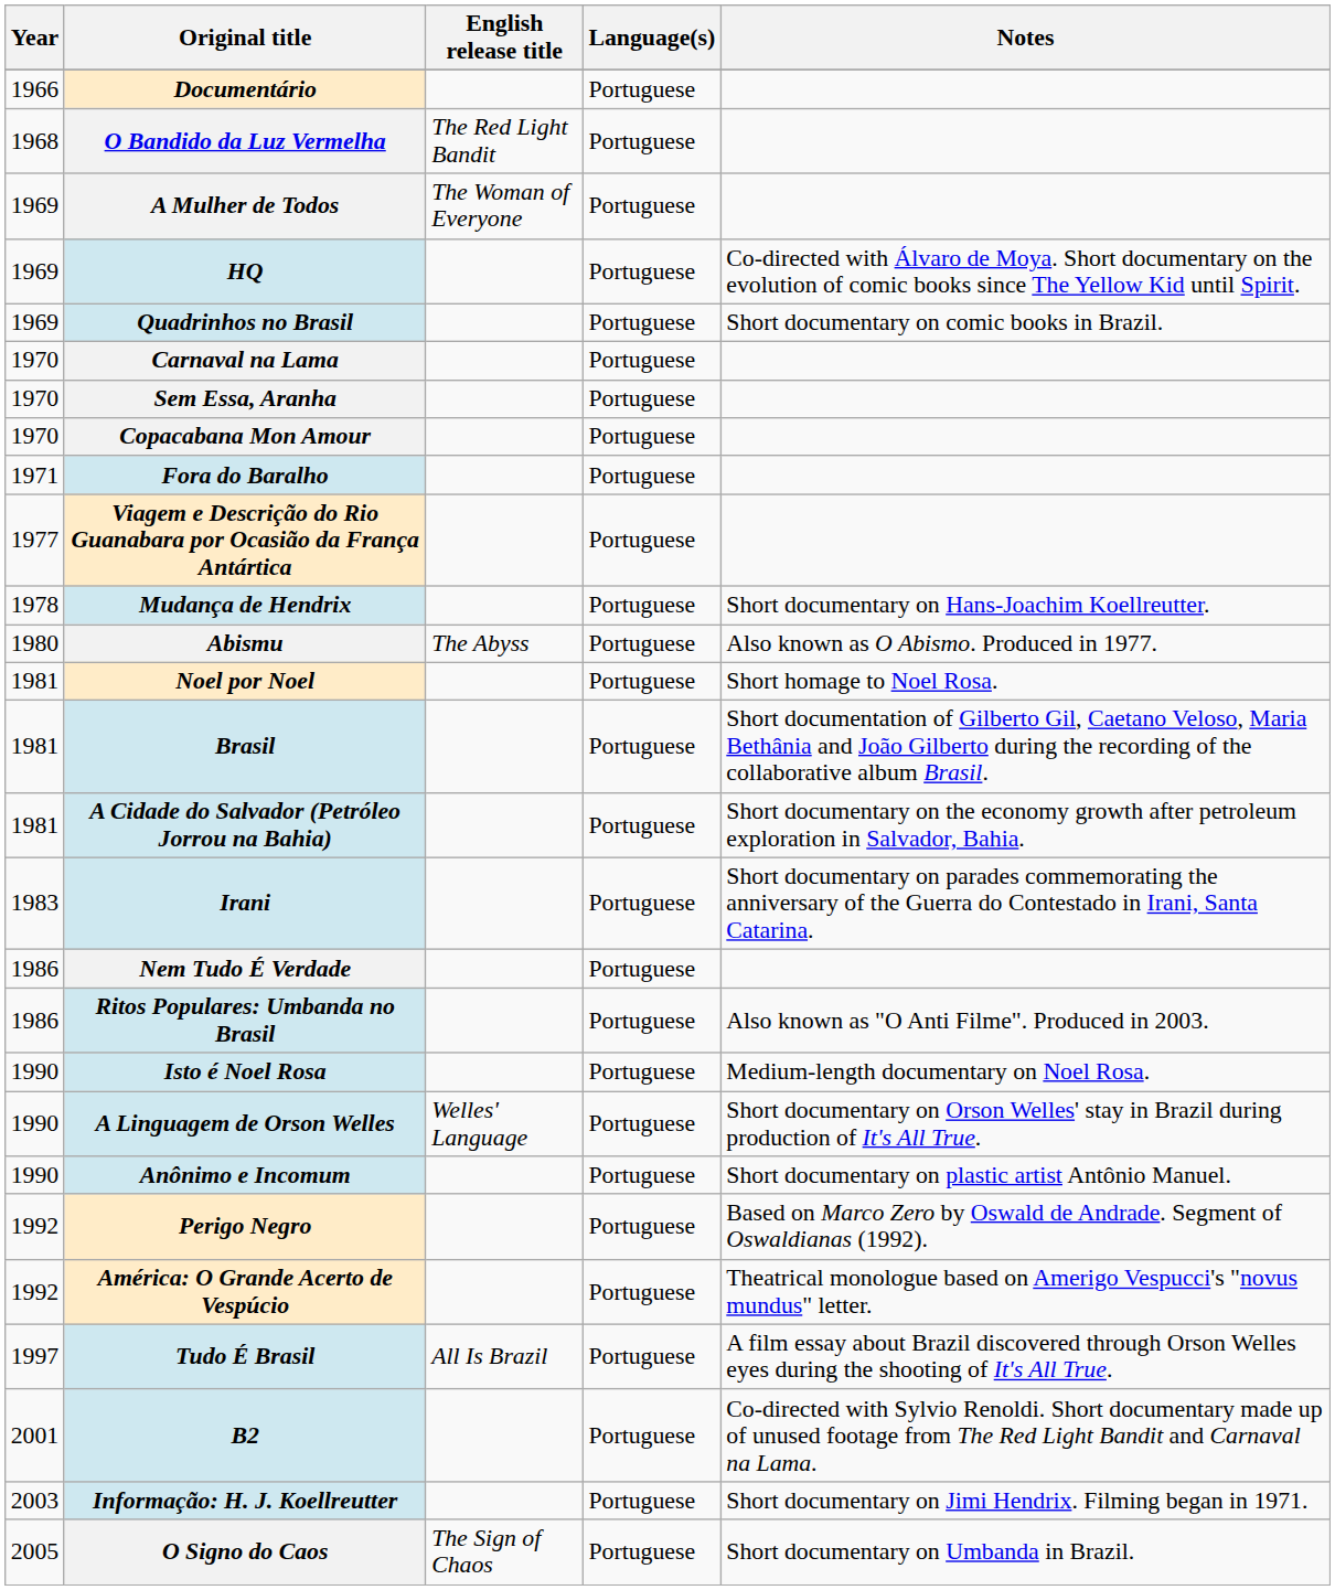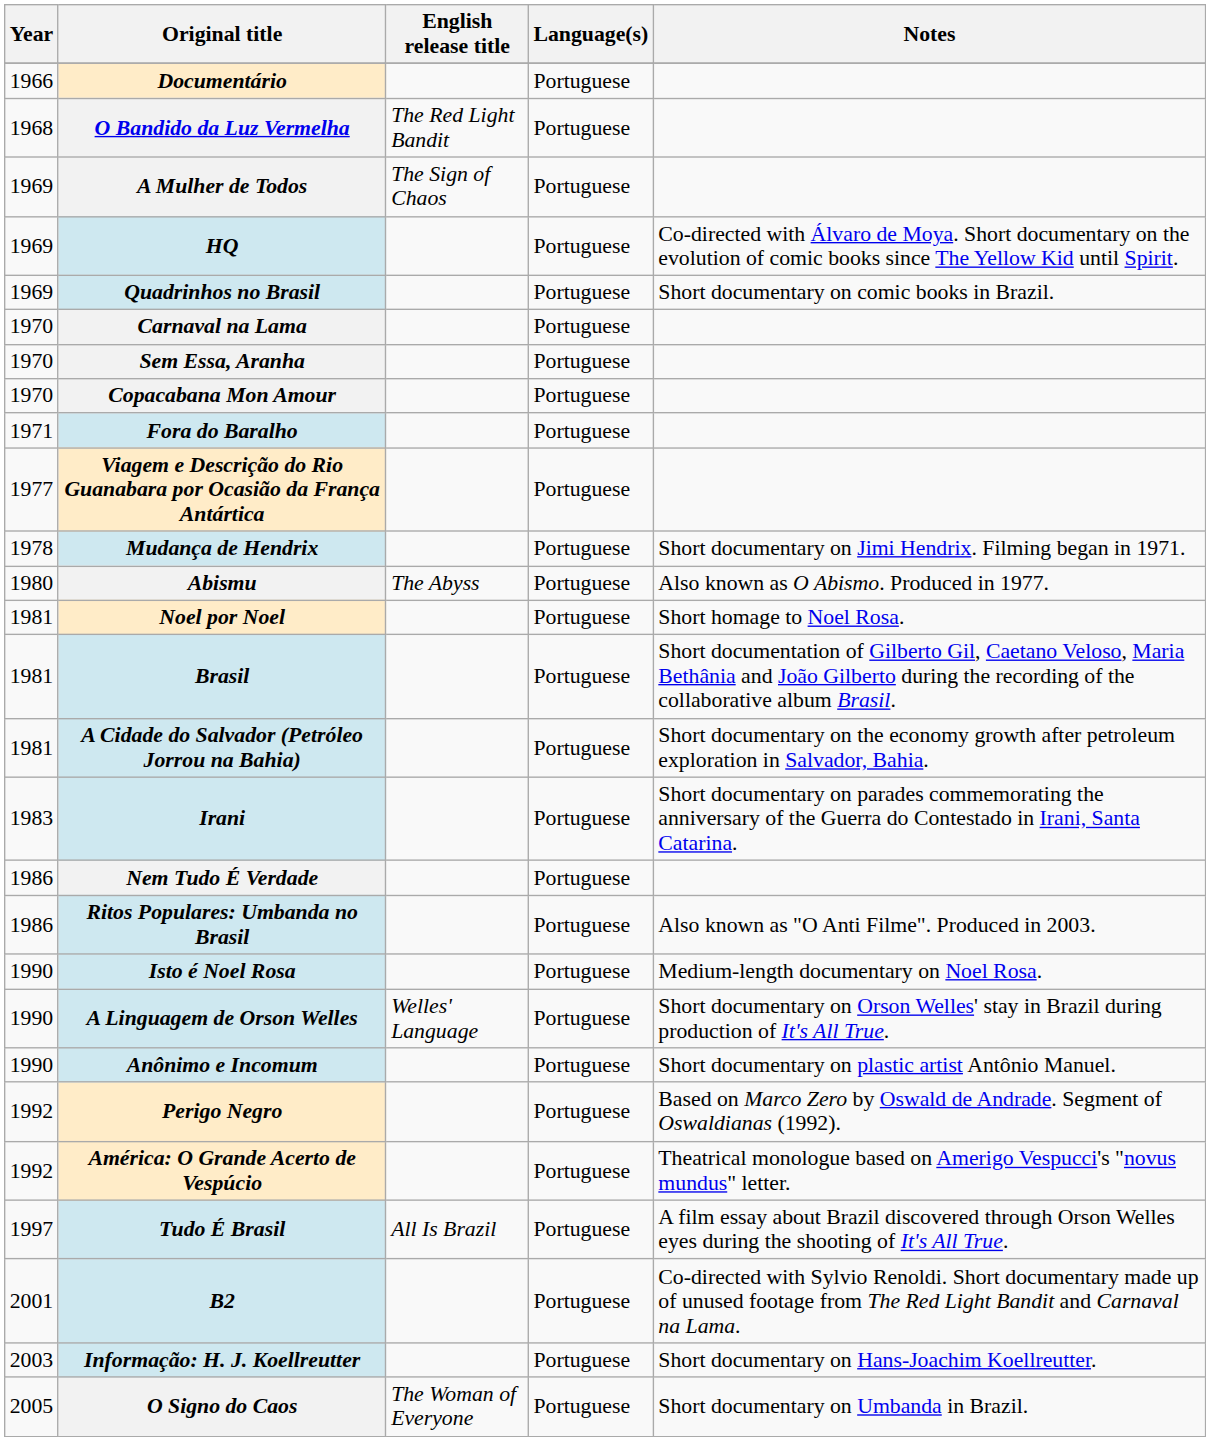 <table class="wikitable plainrowheaders sortable" style="width:100%;">
 <tr>
 <th scope="col">Year</th>
 <th scope="col">Original title</th>
 <th scope="col">English release title</th>
 <th scope="col">Language(s)</th>
 <th scope="col">Notes</th>
 </tr>
 <tr>
 </tr>
 <tr>
 <td style="text-align:center;">1966</td>
 <th scope="row" style="background-color:#FFECC8;"><em>Documentário</em> </th>
 <td></td>
 <td>Portuguese</td>
 <td></td>
 </tr>
 <tr>
 <td style="text-align:center;">1968</td>
 <th scope="row"><em><a href='#'>O Bandido da Luz Vermelha</a></em></th>
 <td><em>The Red Light Bandit</em></td>
 <td>Portuguese</td>
 <td></td>
 </tr>
 <tr>
 <td style="text-align:center;">1969</td>
 <th scope="row"><em>A Mulher de Todos</em></th>
-<td><em>The Woman of Everyone</em></td>
+<td><em>The Sign of Chaos</em></td>
 <td>Portuguese</td>
 <td></td>
 </tr>
 <tr>
 <td style="text-align:center;">1969</td>
 <th scope="row" style="background-color:#CEE8F0;"><em>HQ</em> </th>
 <td></td>
 <td>Portuguese</td>
 <td>Co-directed with <a href='#'>Álvaro de Moya</a>. Short documentary on the evolution of comic books since <a href='#'>The Yellow Kid</a> until <a href='#'>Spirit</a>.</td>
 </tr>
 <tr>
 <td style="text-align:center;">1969</td>
 <th scope="row" style="background-color:#CEE8F0;"><em>Quadrinhos no Brasil</em> </th>
 <td></td>
 <td>Portuguese</td>
 <td>Short documentary on comic books in Brazil.</td>
 </tr>
 <tr>
 <td style="text-align:center;">1970</td>
 <th scope="row"><em>Carnaval na Lama</em></th>
 <td></td>
 <td>Portuguese</td>
 <td></td>
 </tr>
 <tr>
 <td style="text-align:center;">1970</td>
 <th scope="row"><em>Sem Essa, Aranha</em></th>
 <td></td>
 <td>Portuguese</td>
 <td></td>
 </tr>
 <tr>
 <td style="text-align:center;">1970</td>
 <th scope="row"><em>Copacabana Mon Amour</em></th>
 <td></td>
 <td>Portuguese</td>
 <td></td>
 </tr>
 <tr>
 <td style="text-align:center;">1971</td>
 <th scope="row" style="background-color:#CEE8F0;"><em>Fora do Baralho</em> </th>
 <td></td>
 <td>Portuguese</td>
 <td></td>
 </tr>
 <tr>
 <td style="text-align:center;">1977</td>
 <th scope="row" style="background-color:#FFECC8;"><em>Viagem e Descrição do Rio Guanabara por Ocasião da França Antártica</em> </th>
 <td></td>
 <td>Portuguese</td>
 <td></td>
 </tr>
 <tr>
 <td style="text-align:center;">1978</td>
 <th scope="row" style="background-color:#CEE8F0;"><em>Mudança de Hendrix</em> </th>
 <td></td>
 <td>Portuguese</td>
-<td>Short documentary on <a href='#'>Hans-Joachim Koellreutter</a>.</td>
+<td>Short documentary on <a href='#'>Jimi Hendrix</a>. Filming began in 1971.</td>
 </tr>
 <tr>
 <td style="text-align:center;">1980</td>
 <th scope="row"><em>Abismu</em></th>
 <td><em>The Abyss</em></td>
 <td>Portuguese</td>
 <td>Also known as <em>O Abismo</em>. Produced in 1977.</td>
 </tr>
 <tr>
 <td style="text-align:center;">1981</td>
 <th scope="row" style="background-color:#FFECC8;"><em>Noel por Noel</em> </th>
 <td></td>
 <td>Portuguese</td>
 <td>Short homage to <a href='#'>Noel Rosa</a>.</td>
 </tr>
 <tr>
 <td style="text-align:center;">1981</td>
 <th scope="row" style="background-color:#CEE8F0;"><em>Brasil</em> </th>
 <td></td>
 <td>Portuguese</td>
 <td>Short documentation of <a href='#'>Gilberto Gil</a>, <a href='#'>Caetano Veloso</a>, <a href='#'>Maria Bethânia</a> and <a href='#'>João Gilberto</a> during the recording of the collaborative album <em><a href='#'>Brasil</a></em>.</td>
 </tr>
 <tr>
 <td style="text-align:center;">1981</td>
 <th scope="row" style="background-color:#CEE8F0;"><em>A Cidade do Salvador (Petróleo Jorrou na Bahia)</em> </th>
 <td></td>
 <td>Portuguese</td>
 <td>Short documentary on the economy growth after petroleum exploration in <a href='#'>Salvador, Bahia</a>.</td>
 </tr>
 <tr>
 <td style="text-align:center;">1983</td>
 <th scope="row" style="background-color:#CEE8F0;"><em>Irani</em> </th>
 <td></td>
 <td>Portuguese</td>
 <td>Short documentary on parades commemorating the anniversary of the Guerra do Contestado in <a href='#'>Irani, Santa Catarina</a>.</td>
 </tr>
 <tr>
 <td style="text-align:center;">1986</td>
 <th scope="row"><em>Nem Tudo É Verdade</em></th>
 <td></td>
 <td>Portuguese</td>
 <td></td>
 </tr>
 <tr>
 <td style="text-align:center;">1986</td>
 <th scope="row" style="background-color:#CEE8F0;"><em>Ritos Populares: Umbanda no Brasil</em> </th>
 <td></td>
 <td>Portuguese</td>
 <td>Also known as "O Anti Filme". Produced in 2003.</td>
 </tr>
 <tr>
 <td style="text-align:center;">1990</td>
 <th scope="row" style="background-color:#CEE8F0;"><em>Isto é Noel Rosa</em> </th>
 <td></td>
 <td>Portuguese</td>
 <td>Medium-length documentary on <a href='#'>Noel Rosa</a>.</td>
 </tr>
 <tr>
 <td style="text-align:center;">1990</td>
 <th scope="row" style="background-color:#CEE8F0;"><em>A Linguagem de Orson Welles</em> </th>
 <td><em>Welles' Language</em></td>
 <td>Portuguese</td>
 <td>Short documentary on <a href='#'>Orson Welles</a>' stay in Brazil during production of <em><a href='#'>It's All True</a></em>.</td>
 </tr>
 <tr>
 <td style="text-align:center;">1990</td>
 <th scope="row" style="background-color:#CEE8F0;"><em>Anônimo e Incomum</em> </th>
 <td></td>
 <td>Portuguese</td>
 <td>Short documentary on <a href='#'>plastic artist</a> Antônio Manuel.</td>
 </tr>
 <tr>
 <td style="text-align:center;">1992</td>
 <th scope="row" style="background-color:#FFECC8;"><em>Perigo Negro</em> </th>
 <td></td>
 <td>Portuguese</td>
 <td>Based on <em>Marco Zero</em> by <a href='#'>Oswald de Andrade</a>. Segment of <em>Oswaldianas</em> (1992).</td>
 </tr>
 <tr>
 <td style="text-align:center;">1992</td>
 <th scope="row" style="background-color:#FFECC8;"><em>América: O Grande Acerto de Vespúcio</em> </th>
 <td></td>
 <td>Portuguese</td>
 <td>Theatrical monologue based on <a href='#'>Amerigo Vespucci</a>'s "<a href='#'>novus mundus</a>" letter.</td>
 </tr>
 <tr>
 <td style="text-align:center;">1997</td>
 <th scope="row" style="background-color:#CEE8F0;"><em>Tudo É Brasil</em> </th>
 <td><em>All Is Brazil</em></td>
 <td>Portuguese</td>
 <td>A film essay about Brazil discovered through Orson Welles eyes during the shooting of <em><a href='#'>It's All True</a></em>.</td>
 </tr>
 <tr>
 <td style="text-align:center;">2001</td>
 <th scope="row" style="background-color:#CEE8F0;"><em>B2</em> </th>
 <td></td>
 <td>Portuguese</td>
 <td>Co-directed with Sylvio Renoldi. Short documentary made up of unused footage from <em>The Red Light Bandit</em> and <em>Carnaval na Lama</em>.</td>
 </tr>
 <tr>
 <td style="text-align:center;">2003</td>
 <th scope="row" style="background-color:#CEE8F0;"><em>Informação: H. J.  Koellreutter</em> </th>
 <td></td>
 <td>Portuguese</td>
-<td>Short documentary on <a href='#'>Jimi Hendrix</a>. Filming began in 1971.</td>
+<td>Short documentary on <a href='#'>Hans-Joachim Koellreutter</a>.</td>
 </tr>
 <tr>
 <td style="text-align:center;">2005</td>
 <th scope="row"><em>O Signo do Caos</em></th>
-<td><em>The Sign of Chaos</em></td>
+<td><em>The Woman of Everyone</em></td>
 <td>Portuguese</td>
 <td>Short documentary on <a href='#'>Umbanda</a> in Brazil.</td>
 </tr>
 <tr>
 </tr>
 </table>
